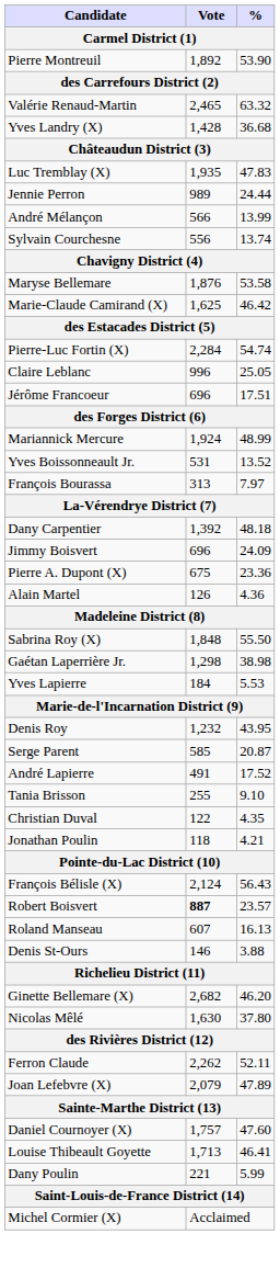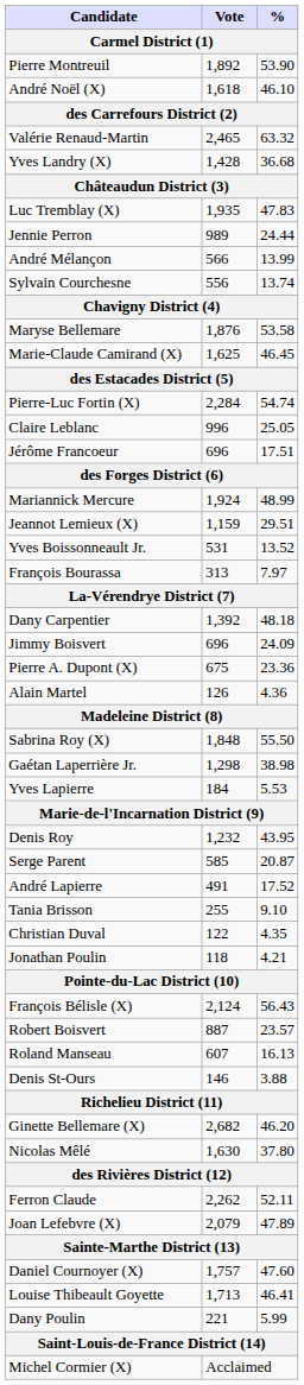 <table class="wikitable">
 <tr>
 <th style="background:#ddf; width:200px;">Candidate</th>
 <th style="background:#ddf; width:50px;">Vote</th>
 <th style="background:#ddf; width:30px;">%</th>
 </tr>
 <tr>
 <th colspan="3">Carmel District (1)</th>
 </tr>
 <tr>
 <td>Pierre Montreuil</td>
 <td>1,892</td>
 <td>53.90</td>
+</tr>
+<tr>
+<td>André Noël (X)</td>
+<td>1,618</td>
+<td>46.10</td>
 </tr>
 <tr>
 <th colspan="3">des Carrefours District (2)</th>
 </tr>
 <tr>
 <td>Valérie Renaud-Martin</td>
 <td>2,465</td>
 <td>63.32</td>
 </tr>
 <tr>
 <td>Yves Landry (X)</td>
 <td>1,428</td>
 <td>36.68</td>
 </tr>
 <tr>
 <th colspan="3">Châteaudun District (3)</th>
 </tr>
 <tr>
 <td>Luc Tremblay (X)</td>
 <td>1,935</td>
 <td>47.83</td>
 </tr>
 <tr>
 <td>Jennie Perron</td>
 <td>989</td>
 <td>24.44</td>
 </tr>
 <tr>
 <td>André Mélançon</td>
 <td>566</td>
 <td>13.99</td>
 </tr>
 <tr>
 <td>Sylvain Courchesne</td>
 <td>556</td>
 <td>13.74</td>
 </tr>
 <tr>
 <th colspan="3">Chavigny District (4)</th>
 </tr>
 <tr>
 <td>Maryse Bellemare</td>
 <td>1,876</td>
 <td>53.58</td>
 </tr>
 <tr>
 <td>Marie-Claude Camirand (X)</td>
 <td>1,625</td>
-<td>46.42</td>
+<td>46.45</td>
 </tr>
 <tr>
 <th colspan="3">des Estacades District (5)</th>
 </tr>
 <tr>
 <td>Pierre-Luc Fortin (X)</td>
 <td>2,284</td>
 <td>54.74</td>
 </tr>
 <tr>
 <td>Claire Leblanc</td>
 <td>996</td>
 <td>25.05</td>
 </tr>
 <tr>
 <td>Jérôme Francoeur</td>
 <td>696</td>
 <td>17.51</td>
 </tr>
 <tr>
 <th colspan="3">des Forges District (6)</th>
 </tr>
 <tr>
 <td>Mariannick Mercure</td>
 <td>1,924</td>
 <td>48.99</td>
+</tr>
+<tr>
+<td>Jeannot Lemieux (X)</td>
+<td>1,159</td>
+<td>29.51</td>
 </tr>
 <tr>
 <td>Yves Boissonneault Jr.</td>
 <td>531</td>
 <td>13.52</td>
 </tr>
 <tr>
 <td>François Bourassa</td>
 <td>313</td>
 <td>7.97</td>
 </tr>
 <tr>
 <th colspan="3">La-Vérendrye District (7)</th>
 </tr>
 <tr>
 <td>Dany Carpentier</td>
 <td>1,392</td>
 <td>48.18</td>
 </tr>
 <tr>
 <td>Jimmy Boisvert</td>
 <td>696</td>
 <td>24.09</td>
 </tr>
 <tr>
 <td>Pierre A. Dupont (X)</td>
 <td>675</td>
 <td>23.36</td>
 </tr>
 <tr>
 <td>Alain Martel</td>
 <td>126</td>
 <td>4.36</td>
 </tr>
 <tr>
 <th colspan="3">Madeleine District (8)</th>
 </tr>
 <tr>
 <td>Sabrina Roy (X)</td>
 <td>1,848</td>
 <td>55.50</td>
 </tr>
 <tr>
 <td>Gaétan Laperrière Jr.</td>
 <td>1,298</td>
 <td>38.98</td>
 </tr>
 <tr>
 <td>Yves Lapierre</td>
 <td>184</td>
 <td>5.53</td>
 </tr>
 <tr>
 <th colspan="3">Marie-de-l'Incarnation District (9)</th>
 </tr>
 <tr>
 <td>Denis Roy</td>
 <td>1,232</td>
 <td>43.95</td>
 </tr>
 <tr>
 <td>Serge Parent</td>
 <td>585</td>
 <td>20.87</td>
 </tr>
 <tr>
 <td>André Lapierre</td>
 <td>491</td>
 <td>17.52</td>
 </tr>
 <tr>
 <td>Tania Brisson</td>
 <td>255</td>
 <td>9.10</td>
 </tr>
 <tr>
 <td>Christian Duval</td>
 <td>122</td>
 <td>4.35</td>
 </tr>
 <tr>
 <td>Jonathan Poulin</td>
 <td>118</td>
 <td>4.21</td>
 </tr>
 <tr>
 <th colspan="3">Pointe-du-Lac District (10)</th>
 </tr>
 <tr>
 <td>François Bélisle (X)</td>
 <td>2,124</td>
 <td>56.43</td>
 </tr>
 <tr>
 <td>Robert Boisvert</td>
-<td><strong>887</strong></td>
+<td>887</td>
 <td>23.57</td>
 </tr>
 <tr>
 <td>Roland Manseau</td>
 <td>607</td>
 <td>16.13</td>
 </tr>
 <tr>
 <td>Denis St-Ours</td>
 <td>146</td>
 <td>3.88</td>
 </tr>
 <tr>
 <th colspan="3">Richelieu District (11)</th>
 </tr>
 <tr>
 <td>Ginette Bellemare (X)</td>
 <td>2,682</td>
 <td>46.20</td>
 </tr>
 <tr>
 <td>Nicolas Mêlé</td>
 <td>1,630</td>
 <td>37.80</td>
 </tr>
 <tr>
 <th colspan="3">des Rivières District (12)</th>
 </tr>
 <tr>
 <td>Ferron Claude</td>
 <td>2,262</td>
 <td>52.11</td>
 </tr>
 <tr>
 <td>Joan Lefebvre (X)</td>
 <td>2,079</td>
 <td>47.89</td>
 </tr>
 <tr>
 <th colspan="3">Sainte-Marthe District (13)</th>
 </tr>
 <tr>
 <td>Daniel Cournoyer (X)</td>
 <td>1,757</td>
 <td>47.60</td>
 </tr>
 <tr>
 <td>Louise Thibeault Goyette</td>
 <td>1,713</td>
 <td>46.41</td>
 </tr>
 <tr>
 <td>Dany Poulin</td>
 <td>221</td>
 <td>5.99</td>
 </tr>
 <tr>
 <th colspan="3">Saint-Louis-de-France District (14)</th>
 </tr>
 <tr>
 <td>Michel Cormier (X)</td>
 <td colspan="2">Acclaimed</td>
 </tr>
 </table>
